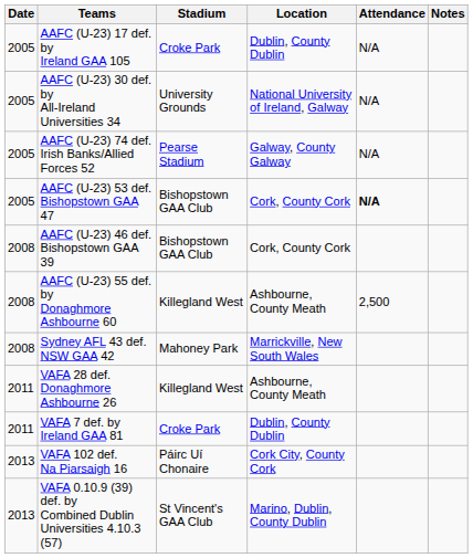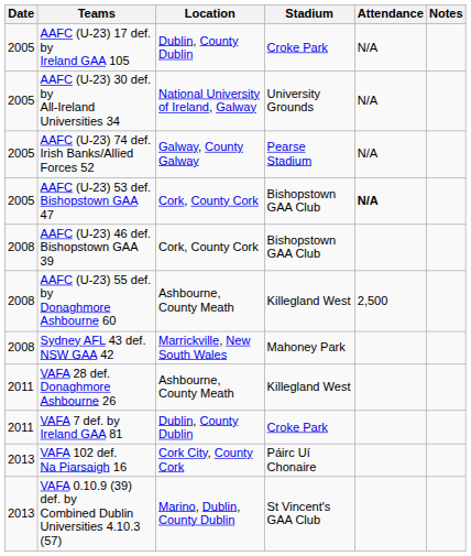 <table class="wikitable">
 <tr>
 <th>Date</th>
 <th>Teams</th>
+<th>Location</th>
 <th>Stadium</th>
-<th>Location</th>
 <th>Attendance</th>
 <th>Notes</th>
 </tr>
 <tr>
 <td>2005</td>
 <td><a href='#'>AAFC</a> (U-23) 17 def. by<br><a href='#'>Ireland GAA</a> 105</td>
+<td><a href='#'>Dublin</a>, <a href='#'>County Dublin</a></td>
 <td><a href='#'>Croke Park</a></td>
-<td><a href='#'>Dublin</a>, <a href='#'>County Dublin</a></td>
 <td>N/A</td>
 <td></td>
 </tr>
 <tr>
 <td>2005</td>
 <td><a href='#'>AAFC</a> (U-23) 30 def. by<br>All-Ireland Universities 34</td>
+<td><a href='#'>National University of Ireland</a>, <a href='#'>Galway</a></td>
 <td>University Grounds</td>
-<td><a href='#'>National University of Ireland</a>, <a href='#'>Galway</a></td>
 <td>N/A</td>
 <td></td>
 </tr>
 <tr>
 <td>2005</td>
 <td><a href='#'>AAFC</a> (U-23) 74 def.<br>Irish Banks/Allied Forces 52</td>
+<td><a href='#'>Galway</a>, <a href='#'>County Galway</a></td>
 <td><a href='#'>Pearse Stadium</a></td>
-<td><a href='#'>Galway</a>, <a href='#'>County Galway</a></td>
 <td>N/A</td>
 <td></td>
 </tr>
 <tr>
 <td>2005</td>
 <td><a href='#'>AAFC</a> (U-23) 53 def.<br><a href='#'>Bishopstown GAA</a> 47</td>
+<td><a href='#'>Cork</a>, <a href='#'>County Cork</a></td>
 <td>Bishopstown GAA Club</td>
-<td><a href='#'>Cork</a>, <a href='#'>County Cork</a></td>
 <td><strong>N/A</strong></td>
 <td></td>
 </tr>
 <tr>
 <td>2008</td>
 <td><a href='#'>AAFC</a> (U-23) 46 def.<br>Bishopstown GAA 39</td>
+<td>Cork, County Cork</td>
 <td>Bishopstown GAA Club</td>
-<td>Cork, County Cork</td>
 <td></td>
 <td></td>
 </tr>
 <tr>
 <td>2008</td>
 <td><a href='#'>AAFC</a> (U-23) 55 def. by<br><a href='#'>Donaghmore Ashbourne</a> 60</td>
+<td>Ashbourne, County Meath</td>
 <td>Killegland West</td>
-<td>Ashbourne, County Meath</td>
 <td>2,500</td>
 <td></td>
 </tr>
 <tr>
 <td>2008</td>
 <td><a href='#'>Sydney AFL</a> 43 def.<br><a href='#'>NSW GAA</a> 42</td>
+<td><a href='#'>Marrickville</a>, <a href='#'>New South Wales</a></td>
 <td>Mahoney Park</td>
-<td><a href='#'>Marrickville</a>, <a href='#'>New South Wales</a></td>
 <td></td>
 <td></td>
 </tr>
 <tr>
 <td>2011</td>
 <td><a href='#'>VAFA</a> 28 def.<br><a href='#'>Donaghmore Ashbourne</a> 26</td>
+<td>Ashbourne, County Meath</td>
 <td>Killegland West</td>
-<td>Ashbourne, County Meath</td>
 <td></td>
 <td></td>
 </tr>
 <tr>
 <td>2011</td>
 <td><a href='#'>VAFA</a> 7 def. by<br><a href='#'>Ireland GAA</a> 81</td>
+<td><a href='#'>Dublin</a>, <a href='#'>County Dublin</a></td>
 <td><a href='#'>Croke Park</a></td>
-<td><a href='#'>Dublin</a>, <a href='#'>County Dublin</a></td>
 <td></td>
 <td></td>
 </tr>
 <tr>
 <td>2013</td>
 <td><a href='#'>VAFA</a> 102 def.<br><a href='#'>Na Piarsaigh</a> 16</td>
+<td><a href='#'>Cork City</a>, <a href='#'>County Cork</a></td>
 <td>Páirc Uí Chonaire</td>
-<td><a href='#'>Cork City</a>, <a href='#'>County Cork</a></td>
 <td></td>
 <td></td>
 </tr>
 <tr>
 <td>2013</td>
 <td><a href='#'>VAFA</a> 0.10.9 (39) def. by<br>Combined Dublin Universities 4.10.3 (57)</td>
+<td><a href='#'>Marino</a>, <a href='#'>Dublin</a>, <a href='#'>County Dublin</a></td>
 <td>St Vincent's GAA Club</td>
-<td><a href='#'>Marino</a>, <a href='#'>Dublin</a>, <a href='#'>County Dublin</a></td>
 <td></td>
 <td></td>
 </tr>
 </table>
